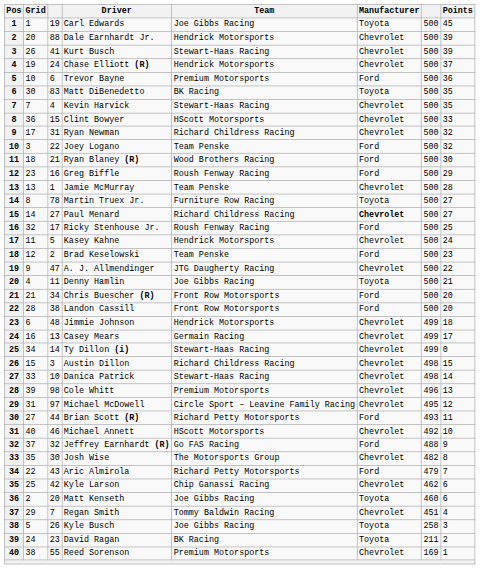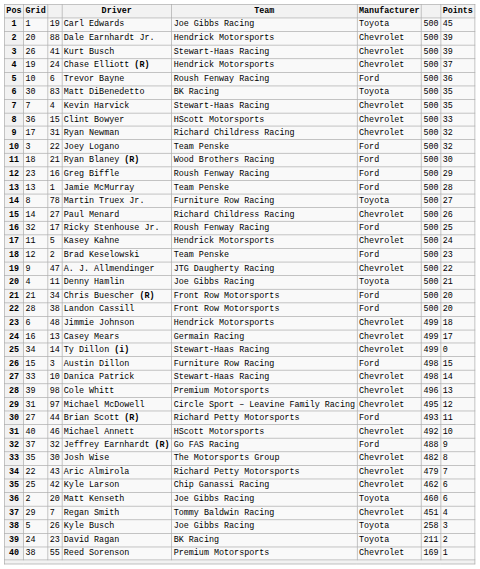 <table class="wikitable" style="font-size:95%">
 <tr>
 <th>Pos</th>
 <th>Grid</th>
 <th></th>
 <th>Driver</th>
 <th>Team</th>
 <th>Manufacturer</th>
 <th></th>
 <th>Points</th>
 </tr>
 <tr>
 <th>1</th>
 <td>1</td>
 <td>19</td>
 <td>Carl Edwards</td>
 <td>Joe Gibbs Racing</td>
 <td>Toyota</td>
 <td>500</td>
 <td>45</td>
 </tr>
 <tr>
 <th>2</th>
 <td>20</td>
 <td>88</td>
 <td>Dale Earnhardt Jr.</td>
 <td>Hendrick Motorsports</td>
 <td>Chevrolet</td>
 <td>500</td>
 <td>39</td>
 </tr>
 <tr>
 <th>3</th>
 <td>26</td>
 <td>41</td>
 <td>Kurt Busch</td>
 <td>Stewart-Haas Racing</td>
 <td>Chevrolet</td>
 <td>500</td>
 <td>39</td>
 </tr>
 <tr>
 <th>4</th>
 <td>19</td>
 <td>24</td>
 <td>Chase Elliott <strong>(R)</strong></td>
 <td>Hendrick Motorsports</td>
 <td>Chevrolet</td>
 <td>500</td>
 <td>37</td>
 </tr>
 <tr>
 <th>5</th>
 <td>10</td>
 <td>6</td>
 <td>Trevor Bayne</td>
-<td>Premium Motorsports</td>
+<td>Roush Fenway Racing</td>
 <td>Ford</td>
 <td>500</td>
 <td>36</td>
 </tr>
 <tr>
 <th>6</th>
 <td>30</td>
 <td>83</td>
 <td>Matt DiBenedetto</td>
 <td>BK Racing</td>
 <td>Toyota</td>
 <td>500</td>
 <td>35</td>
 </tr>
 <tr>
 <th>7</th>
 <td>7</td>
 <td>4</td>
 <td>Kevin Harvick</td>
 <td>Stewart-Haas Racing</td>
 <td>Chevrolet</td>
 <td>500</td>
 <td>35</td>
 </tr>
 <tr>
 <th>8</th>
 <td>36</td>
 <td>15</td>
 <td>Clint Bowyer</td>
 <td>HScott Motorsports</td>
 <td>Chevrolet</td>
 <td>500</td>
 <td>33</td>
 </tr>
 <tr>
 <th>9</th>
 <td>17</td>
 <td>31</td>
 <td>Ryan Newman</td>
 <td>Richard Childress Racing</td>
 <td>Chevrolet</td>
 <td>500</td>
 <td>32</td>
 </tr>
 <tr>
 <th>10</th>
 <td>3</td>
 <td>22</td>
 <td>Joey Logano</td>
 <td>Team Penske</td>
 <td>Ford</td>
 <td>500</td>
 <td>32</td>
 </tr>
 <tr>
 <th>11</th>
 <td>18</td>
 <td>21</td>
 <td>Ryan Blaney <strong>(R)</strong></td>
 <td>Wood Brothers Racing</td>
 <td>Ford</td>
 <td>500</td>
 <td>30</td>
 </tr>
 <tr>
 <th>12</th>
 <td>23</td>
 <td>16</td>
 <td>Greg Biffle</td>
 <td>Roush Fenway Racing</td>
 <td>Ford</td>
 <td>500</td>
 <td>29</td>
 </tr>
 <tr>
 <th>13</th>
 <td>13</td>
 <td>1</td>
 <td>Jamie McMurray</td>
 <td>Team Penske</td>
-<td>Chevrolet</td>
+<td>Ford</td>
 <td>500</td>
 <td>28</td>
 </tr>
 <tr>
 <th>14</th>
 <td>8</td>
 <td>78</td>
 <td>Martin Truex Jr.</td>
 <td>Furniture Row Racing</td>
 <td>Toyota</td>
 <td>500</td>
 <td>27</td>
 </tr>
 <tr>
 <th>15</th>
 <td>14</td>
 <td>27</td>
 <td>Paul Menard</td>
 <td>Richard Childress Racing</td>
-<td><strong>Chevrolet</strong></td>
+<td>Chevrolet</td>
 <td>500</td>
-<td>27</td>
+<td>26</td>
 </tr>
 <tr>
 <th>16</th>
 <td>32</td>
 <td>17</td>
 <td>Ricky Stenhouse Jr.</td>
 <td>Roush Fenway Racing</td>
 <td>Ford</td>
 <td>500</td>
 <td>25</td>
 </tr>
 <tr>
 <th>17</th>
 <td>11</td>
 <td>5</td>
 <td>Kasey Kahne</td>
 <td>Hendrick Motorsports</td>
 <td>Chevrolet</td>
 <td>500</td>
 <td>24</td>
 </tr>
 <tr>
 <th>18</th>
 <td>12</td>
 <td>2</td>
 <td>Brad Keselowski</td>
 <td>Team Penske</td>
 <td>Ford</td>
 <td>500</td>
 <td>23</td>
 </tr>
 <tr>
 <th>19</th>
 <td>9</td>
 <td>47</td>
 <td>A. J. Allmendinger</td>
 <td>JTG Daugherty Racing</td>
 <td>Chevrolet</td>
 <td>500</td>
 <td>22</td>
 </tr>
 <tr>
 <th>20</th>
 <td>4</td>
 <td>11</td>
 <td>Denny Hamlin</td>
 <td>Joe Gibbs Racing</td>
 <td>Toyota</td>
 <td>500</td>
 <td>21</td>
 </tr>
 <tr>
 <th>21</th>
 <td>21</td>
 <td>34</td>
 <td>Chris Buescher <strong>(R)</strong></td>
 <td>Front Row Motorsports</td>
 <td>Ford</td>
 <td>500</td>
 <td>20</td>
 </tr>
 <tr>
 <th>22</th>
 <td>28</td>
 <td>38</td>
 <td>Landon Cassill</td>
 <td>Front Row Motorsports</td>
 <td>Ford</td>
 <td>500</td>
 <td>20</td>
 </tr>
 <tr>
 <th>23</th>
 <td>6</td>
 <td>48</td>
 <td>Jimmie Johnson</td>
 <td>Hendrick Motorsports</td>
 <td>Chevrolet</td>
 <td>499</td>
 <td>18</td>
 </tr>
 <tr>
 <th>24</th>
 <td>16</td>
 <td>13</td>
 <td>Casey Mears</td>
 <td>Germain Racing</td>
 <td>Chevrolet</td>
 <td>499</td>
 <td>17</td>
 </tr>
 <tr>
 <th>25</th>
 <td>34</td>
 <td>14</td>
 <td>Ty Dillon <strong>(i)</strong></td>
 <td>Stewart-Haas Racing</td>
 <td>Chevrolet</td>
 <td>499</td>
 <td>0</td>
 </tr>
 <tr>
 <th>26</th>
 <td>15</td>
 <td>3</td>
 <td>Austin Dillon</td>
-<td>Richard Childress Racing</td>
-<td>Chevrolet</td>
+<td>Furniture Row Racing</td>
+<td>Ford</td>
 <td>498</td>
 <td>15</td>
 </tr>
 <tr>
 <th>27</th>
 <td>33</td>
 <td>10</td>
 <td>Danica Patrick</td>
 <td>Stewart-Haas Racing</td>
 <td>Chevrolet</td>
 <td>498</td>
 <td>14</td>
 </tr>
 <tr>
 <th>28</th>
 <td>39</td>
 <td>98</td>
 <td>Cole Whitt</td>
 <td>Premium Motorsports</td>
 <td>Chevrolet</td>
 <td>496</td>
 <td>13</td>
 </tr>
 <tr>
 <th>29</th>
 <td>31</td>
 <td>97</td>
 <td>Michael McDowell</td>
 <td>Circle Sport – Leavine Family Racing</td>
 <td>Chevrolet</td>
 <td>495</td>
 <td>12</td>
 </tr>
 <tr>
 <th>30</th>
 <td>27</td>
 <td>44</td>
 <td>Brian Scott <strong>(R)</strong></td>
 <td>Richard Petty Motorsports</td>
 <td>Ford</td>
 <td>493</td>
 <td>11</td>
 </tr>
 <tr>
 <th>31</th>
 <td>40</td>
 <td>46</td>
 <td>Michael Annett</td>
 <td>HScott Motorsports</td>
 <td>Chevrolet</td>
 <td>492</td>
 <td>10</td>
 </tr>
 <tr>
 <th>32</th>
 <td>37</td>
 <td>32</td>
 <td>Jeffrey Earnhardt <strong>(R)</strong></td>
 <td>Go FAS Racing</td>
 <td>Ford</td>
 <td>488</td>
 <td>9</td>
 </tr>
 <tr>
 <th>33</th>
 <td>35</td>
 <td>30</td>
 <td>Josh Wise</td>
 <td>The Motorsports Group</td>
 <td>Chevrolet</td>
 <td>482</td>
 <td>8</td>
 </tr>
 <tr>
 <th>34</th>
 <td>22</td>
 <td>43</td>
 <td>Aric Almirola</td>
 <td>Richard Petty Motorsports</td>
-<td>Ford</td>
+<td>Chevrolet</td>
 <td>479</td>
 <td>7</td>
 </tr>
 <tr>
 <th>35</th>
 <td>25</td>
 <td>42</td>
 <td>Kyle Larson</td>
 <td>Chip Ganassi Racing</td>
 <td>Chevrolet</td>
 <td>462</td>
 <td>6</td>
 </tr>
 <tr>
 <th>36</th>
 <td>2</td>
 <td>20</td>
 <td>Matt Kenseth</td>
 <td>Joe Gibbs Racing</td>
 <td>Toyota</td>
 <td>460</td>
 <td>6</td>
 </tr>
 <tr>
 <th>37</th>
 <td>29</td>
 <td>7</td>
 <td>Regan Smith</td>
 <td>Tommy Baldwin Racing</td>
 <td>Chevrolet</td>
 <td>451</td>
 <td>4</td>
 </tr>
 <tr>
 <th>38</th>
 <td>5</td>
 <td>26</td>
 <td>Kyle Busch</td>
 <td>Joe Gibbs Racing</td>
 <td>Toyota</td>
 <td>258</td>
 <td>3</td>
 </tr>
 <tr>
 <th>39</th>
 <td>24</td>
 <td>23</td>
 <td>David Ragan</td>
 <td>BK Racing</td>
 <td>Toyota</td>
 <td>211</td>
 <td>2</td>
 </tr>
 <tr>
 <th>40</th>
 <td>38</td>
 <td>55</td>
 <td>Reed Sorenson</td>
 <td>Premium Motorsports</td>
 <td>Chevrolet</td>
 <td>169</td>
 <td>1</td>
 </tr>
 <tr>
 <th colspan="8"></th>
 </tr>
 </table>
